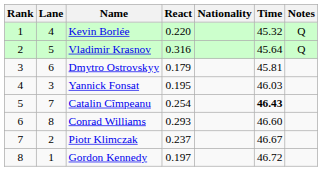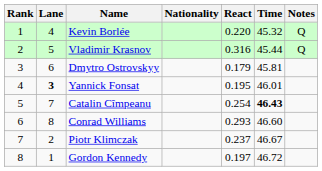 <table class="wikitable sortable" style="text-align:center">
 <tr>
 <th>Rank</th>
 <th>Lane</th>
 <th>Name</th>
+<th>Nationality</th>
 <th>React</th>
-<th>Nationality</th>
 <th>Time</th>
 <th>Notes</th>
 </tr>
 <tr bgcolor=ccffcc>
 <td>1</td>
 <td>4</td>
 <td align="left"><a href='#'>Kevin Borlée</a></td>
+<td align=left></td>
 <td>0.220</td>
-<td align=left></td>
 <td>45.32</td>
 <td>Q</td>
 </tr>
 <tr bgcolor=ccffcc>
 <td>2</td>
 <td>5</td>
 <td align="left"><a href='#'>Vladimir Krasnov</a></td>
+<td align=left></td>
 <td>0.316</td>
-<td align=left></td>
-<td>45.64</td>
+<td>45.44</td>
 <td>Q</td>
 </tr>
 <tr>
 <td>3</td>
 <td>6</td>
 <td align="left"><a href='#'>Dmytro Ostrovskyy</a></td>
+<td align=left></td>
 <td>0.179</td>
-<td align=left></td>
 <td>45.81</td>
 <td></td>
 </tr>
 <tr>
 <td>4</td>
-<td>3</td>
+<td><strong>3</strong></td>
 <td align="left"><a href='#'>Yannick Fonsat</a></td>
+<td align=left></td>
 <td>0.195</td>
-<td align=left></td>
-<td>46.03</td>
+<td>46.01</td>
 <td></td>
 </tr>
 <tr>
 <td>5</td>
 <td>7</td>
 <td align="left"><a href='#'>Catalin Cîmpeanu</a></td>
+<td align=left></td>
 <td>0.254</td>
-<td align=left></td>
 <td><strong>46.43</strong></td>
 <td></td>
 </tr>
 <tr>
 <td>6</td>
 <td>8</td>
 <td align="left"><a href='#'>Conrad Williams</a></td>
+<td align=left></td>
 <td>0.293</td>
-<td align=left></td>
 <td>46.60</td>
 <td></td>
 </tr>
 <tr>
 <td>7</td>
 <td>2</td>
 <td align="left"><a href='#'>Piotr Klimczak</a></td>
+<td align=left></td>
 <td>0.237</td>
-<td align=left></td>
 <td>46.67</td>
 <td></td>
 </tr>
 <tr>
 <td>8</td>
 <td>1</td>
 <td align="left"><a href='#'>Gordon Kennedy</a></td>
+<td align=left></td>
 <td>0.197</td>
-<td align=left></td>
 <td>46.72</td>
 <td></td>
 </tr>
 </table>
